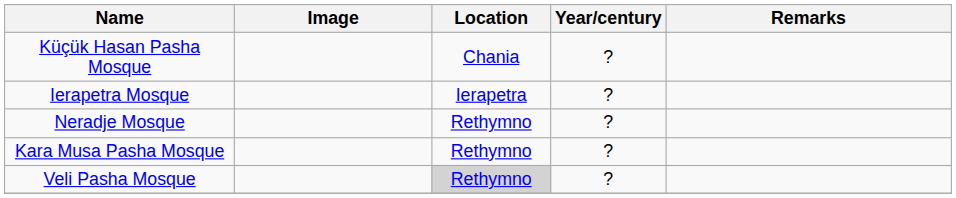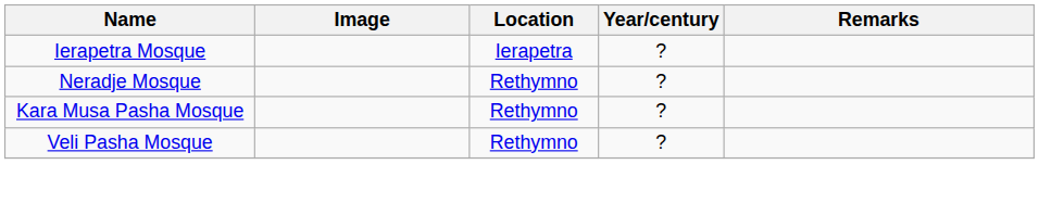 <table class="wikitable sortable" style="text-align:center">
 <tr>
 <th align=left width=200px>Name</th>
 <th align=center width=170px class=unsortable>Image</th>
 <th align=left width=100px>Location</th>
 <th align=left width=050px>Year/century</th>
 <th align=left width=250px class=unsortable>Remarks</th>
-</tr>
-<tr>
-<td><a href='#'>Küçük Hasan Pasha Mosque</a></td>
-<td></td>
-<td><a href='#'>Chania</a></td>
-<td>?</td>
-<td></td>
 </tr>
 <tr>
 <td><a href='#'>Ierapetra Mosque</a></td>
 <td></td>
 <td><a href='#'>Ierapetra</a></td>
 <td>?</td>
 <td></td>
 </tr>
 <tr>
 <td><a href='#'>Neradje Mosque</a></td>
 <td></td>
 <td><a href='#'>Rethymno</a></td>
 <td>?</td>
 <td></td>
 </tr>
 <tr>
 <td><a href='#'>Kara Musa Pasha Mosque</a></td>
 <td></td>
 <td><a href='#'>Rethymno</a></td>
 <td>?</td>
 <td></td>
 </tr>
 <tr>
 <td><a href='#'>Veli Pasha Mosque</a></td>
 <td></td>
-<td style="background: lightgrey;"><a href='#'>Rethymno</a></td>
+<td><a href='#'>Rethymno</a></td>
 <td>?</td>
 <td></td>
 </tr>
 <tr>
 </tr>
 </table>
